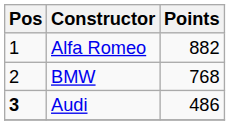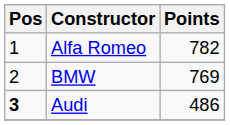 <table class="wikitable"   style="font-size:   85%;">
 <tr>
 <th>Pos</th>
 <th>Constructor</th>
 <th>Points</th>
 </tr>
 <tr>
 <td>1</td>
 <td> <a href='#'>Alfa Romeo</a></td>
-<td align="right">882</td>
+<td align="right">782</td>
 </tr>
 <tr>
 <td>2</td>
 <td> <a href='#'>BMW</a></td>
-<td align="right">768</td>
+<td align="right">769</td>
 </tr>
 <tr>
 <td><strong>3</strong></td>
 <td> <a href='#'>Audi</a></td>
 <td align="right">486</td>
 </tr>
 <tr>
 </tr>
 </table>
